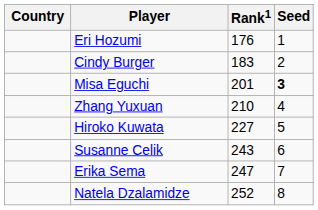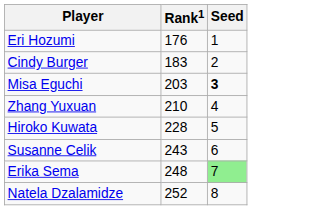 <table class="sortable wikitable">
 <tr>
-<th width="70">Country</th>
 <th width="175">Player</th>
 <th>Rank<sup>1</sup></th>
 <th>Seed</th>
 </tr>
 <tr>
-<td></td>
 <td><a href='#'>Eri Hozumi</a></td>
 <td>176</td>
 <td>1</td>
 </tr>
 <tr>
-<td></td>
 <td><a href='#'>Cindy Burger</a></td>
 <td>183</td>
 <td>2</td>
 </tr>
 <tr>
-<td></td>
 <td><a href='#'>Misa Eguchi</a></td>
-<td>201</td>
+<td>203</td>
 <td><strong>3</strong></td>
 </tr>
 <tr>
-<td></td>
 <td><a href='#'>Zhang Yuxuan</a></td>
 <td>210</td>
 <td>4</td>
 </tr>
 <tr>
-<td></td>
 <td><a href='#'>Hiroko Kuwata</a></td>
-<td>227</td>
+<td>228</td>
 <td>5</td>
 </tr>
 <tr>
-<td></td>
 <td><a href='#'>Susanne Celik</a></td>
 <td>243</td>
 <td>6</td>
 </tr>
 <tr>
-<td></td>
 <td><a href='#'>Erika Sema</a></td>
-<td>247</td>
-<td>7</td>
+<td>248</td>
+<td style="background: lightgreen;">7</td>
 </tr>
 <tr>
-<td></td>
 <td><a href='#'>Natela Dzalamidze</a></td>
 <td>252</td>
 <td>8</td>
 </tr>
 </table>
